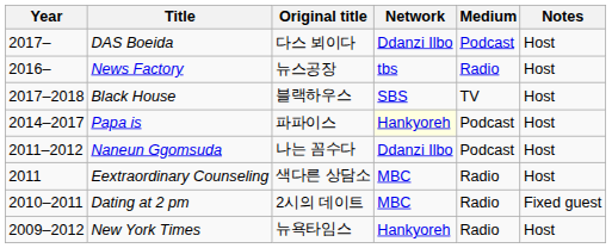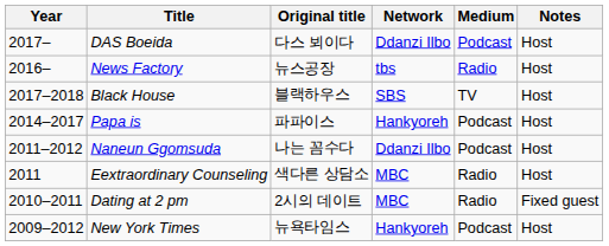 <table class="wikitable">
 <tr>
 <th>Year</th>
 <th>Title</th>
 <th>Original title</th>
 <th>Network</th>
 <th>Medium</th>
 <th>Notes</th>
 </tr>
 <tr>
 <td>2017–</td>
 <td><em>DAS Boeida</em></td>
 <td>다스 뵈이다</td>
 <td><a href='#'>Ddanzi Ilbo</a></td>
 <td><a href='#'>Podcast</a></td>
 <td>Host</td>
 </tr>
 <tr>
 <td>2016–</td>
 <td><em><a href='#'>News Factory</a></em></td>
 <td>뉴스공장</td>
 <td><a href='#'>tbs</a></td>
 <td><a href='#'>Radio</a></td>
 <td>Host</td>
 </tr>
 <tr>
 <td>2017–2018</td>
 <td><em>Black House</em></td>
 <td>블랙하우스</td>
 <td><a href='#'>SBS</a></td>
 <td>TV</td>
 <td>Host</td>
 </tr>
 <tr>
 <td>2014–2017</td>
 <td><em><a href='#'>Papa is</a></em></td>
 <td>파파이스</td>
-<td style="background: lightyellow;"><a href='#'>Hankyoreh</a></td>
+<td><a href='#'>Hankyoreh</a></td>
 <td>Podcast</td>
 <td>Host</td>
 </tr>
 <tr>
 <td>2011–2012</td>
 <td><em><a href='#'>Naneun Ggomsuda</a></em></td>
 <td>나는 꼼수다</td>
 <td><a href='#'>Ddanzi Ilbo</a></td>
 <td>Podcast</td>
 <td>Host</td>
 </tr>
 <tr>
 <td>2011</td>
 <td><em>Eextraordinary Counseling</em></td>
 <td>색다른 상담소</td>
 <td><a href='#'>MBC</a></td>
 <td>Radio</td>
 <td>Host</td>
 </tr>
 <tr>
 <td>2010–2011</td>
 <td><em>Dating at 2 pm</em></td>
 <td>2시의 데이트</td>
 <td><a href='#'>MBC</a></td>
 <td>Radio</td>
 <td>Fixed guest</td>
 </tr>
 <tr>
 <td>2009–2012</td>
 <td><em>New York Times</em></td>
 <td>뉴욕타임스</td>
 <td><a href='#'>Hankyoreh</a></td>
-<td>Radio</td>
+<td>Podcast</td>
 <td>Host</td>
 </tr>
 </table>
